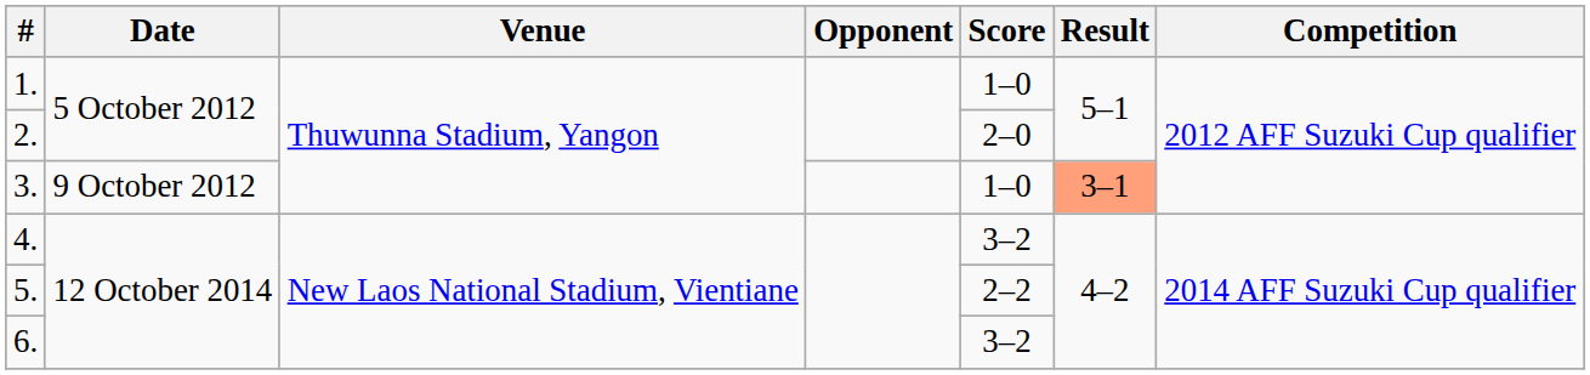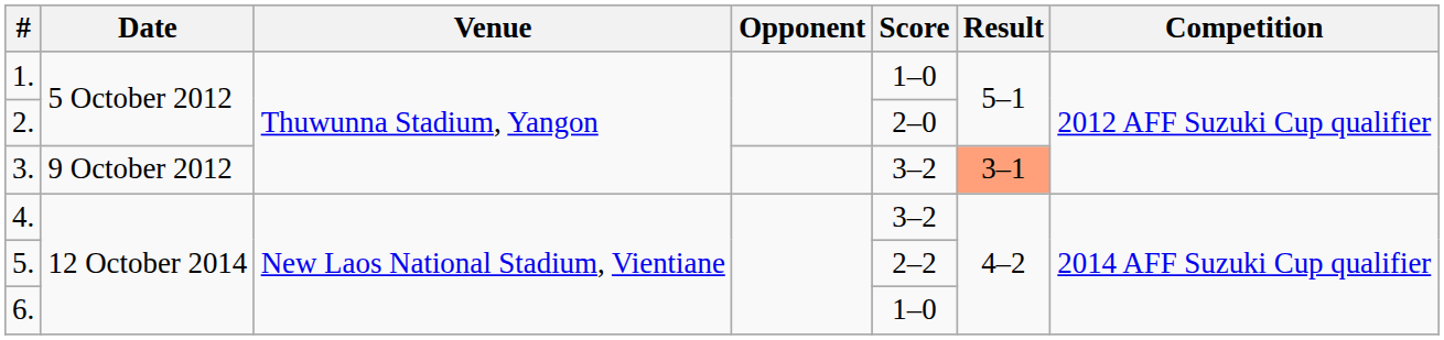 <table class="wikitable">
 <tr>
 <th>#</th>
 <th>Date</th>
 <th>Venue</th>
 <th>Opponent</th>
 <th>Score</th>
 <th>Result</th>
 <th>Competition</th>
 </tr>
 <tr>
 <td>1.</td>
 <td rowspan =2>5 October 2012</td>
 <td rowspan=3><a href='#'>Thuwunna Stadium</a>, <a href='#'>Yangon</a></td>
 <td rowspan=2></td>
 <td style="text-align:center;">1–0</td>
 <td rowspan="2" style="text-align:center;">5–1</td>
 <td rowspan=3><a href='#'>2012 AFF Suzuki Cup qualifier</a></td>
 </tr>
 <tr>
 <td>2.</td>
 <td style="text-align:center;">2–0</td>
 </tr>
 <tr>
 <td>3.</td>
 <td>9 October 2012</td>
 <td></td>
-<td style="text-align:center;">1–0</td>
+<td style="text-align:center;">3–2</td>
 <td style="background: lightsalmon; text-align:center;">3–1</td>
 </tr>
 <tr>
 <td>4.</td>
 <td rowspan=3>12 October 2014</td>
 <td rowspan=3><a href='#'>New Laos National Stadium</a>, <a href='#'>Vientiane</a></td>
 <td rowspan=3></td>
 <td style="text-align:center;">3–2</td>
 <td rowspan="3" style="text-align:center;">4–2</td>
 <td rowspan=3><a href='#'>2014 AFF Suzuki Cup qualifier</a></td>
 </tr>
 <tr>
 <td>5.</td>
 <td style="text-align:center;">2–2</td>
 </tr>
 <tr>
 <td>6.</td>
-<td style="text-align:center;">3–2</td>
+<td style="text-align:center;">1–0</td>
 </tr>
 </table>
